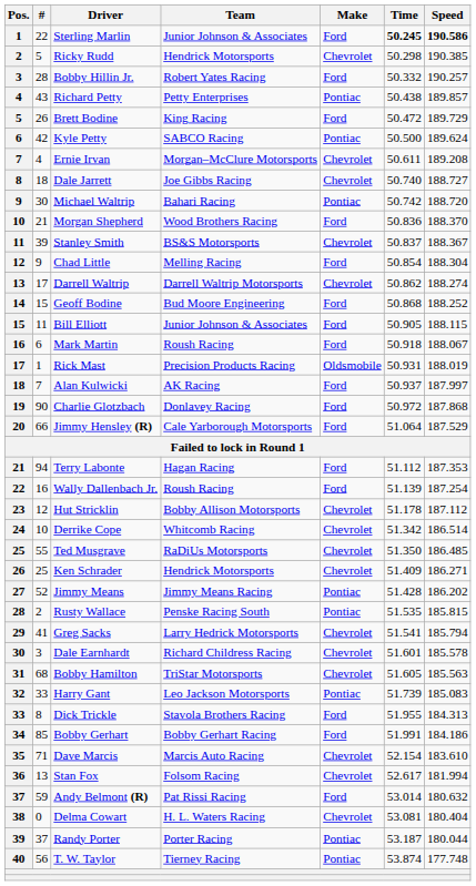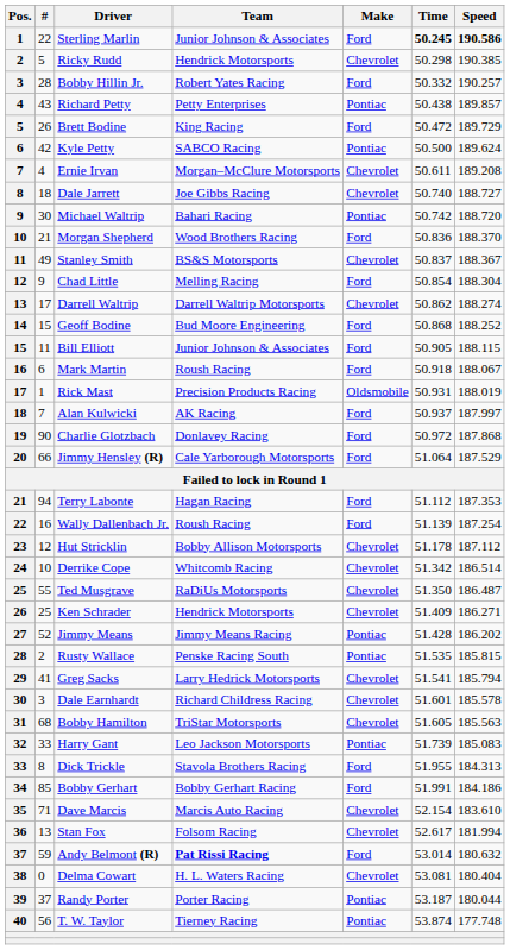 <table class="wikitable" style="font-size:95%">
 <tr>
 <th>Pos.</th>
 <th>#</th>
 <th>Driver</th>
 <th>Team</th>
 <th>Make</th>
 <th>Time</th>
 <th>Speed</th>
 </tr>
 <tr>
 <th>1</th>
 <td>22</td>
 <td><a href='#'>Sterling Marlin</a></td>
 <td><a href='#'>Junior Johnson & Associates</a></td>
 <td><a href='#'>Ford</a></td>
 <td><strong>50.245</strong></td>
 <td><strong>190.586</strong></td>
 </tr>
 <tr>
 <th>2</th>
 <td>5</td>
 <td><a href='#'>Ricky Rudd</a></td>
 <td><a href='#'>Hendrick Motorsports</a></td>
 <td><a href='#'>Chevrolet</a></td>
 <td>50.298</td>
 <td>190.385</td>
 </tr>
 <tr>
 <th>3</th>
 <td>28</td>
 <td><a href='#'>Bobby Hillin Jr.</a></td>
 <td><a href='#'>Robert Yates Racing</a></td>
 <td><a href='#'>Ford</a></td>
 <td>50.332</td>
 <td>190.257</td>
 </tr>
 <tr>
 <th>4</th>
 <td>43</td>
 <td><a href='#'>Richard Petty</a></td>
 <td><a href='#'>Petty Enterprises</a></td>
 <td><a href='#'>Pontiac</a></td>
 <td>50.438</td>
 <td>189.857</td>
 </tr>
 <tr>
 <th>5</th>
 <td>26</td>
 <td><a href='#'>Brett Bodine</a></td>
 <td><a href='#'>King Racing</a></td>
 <td><a href='#'>Ford</a></td>
 <td>50.472</td>
 <td>189.729</td>
 </tr>
 <tr>
 <th>6</th>
 <td>42</td>
 <td><a href='#'>Kyle Petty</a></td>
 <td><a href='#'>SABCO Racing</a></td>
 <td><a href='#'>Pontiac</a></td>
 <td>50.500</td>
 <td>189.624</td>
 </tr>
 <tr>
 <th>7</th>
 <td>4</td>
 <td><a href='#'>Ernie Irvan</a></td>
 <td><a href='#'>Morgan–McClure Motorsports</a></td>
 <td><a href='#'>Chevrolet</a></td>
 <td>50.611</td>
 <td>189.208</td>
 </tr>
 <tr>
 <th>8</th>
 <td>18</td>
 <td><a href='#'>Dale Jarrett</a></td>
 <td><a href='#'>Joe Gibbs Racing</a></td>
 <td><a href='#'>Chevrolet</a></td>
 <td>50.740</td>
 <td>188.727</td>
 </tr>
 <tr>
 <th>9</th>
 <td>30</td>
 <td><a href='#'>Michael Waltrip</a></td>
 <td><a href='#'>Bahari Racing</a></td>
 <td><a href='#'>Pontiac</a></td>
 <td>50.742</td>
 <td>188.720</td>
 </tr>
 <tr>
 <th>10</th>
 <td>21</td>
 <td><a href='#'>Morgan Shepherd</a></td>
 <td><a href='#'>Wood Brothers Racing</a></td>
 <td><a href='#'>Ford</a></td>
 <td>50.836</td>
 <td>188.370</td>
 </tr>
 <tr>
 <th>11</th>
-<td>39</td>
+<td>49</td>
 <td><a href='#'>Stanley Smith</a></td>
 <td><a href='#'>BS&S Motorsports</a></td>
 <td><a href='#'>Chevrolet</a></td>
 <td>50.837</td>
 <td>188.367</td>
 </tr>
 <tr>
 <th>12</th>
 <td>9</td>
 <td><a href='#'>Chad Little</a></td>
 <td><a href='#'>Melling Racing</a></td>
 <td><a href='#'>Ford</a></td>
 <td>50.854</td>
 <td>188.304</td>
 </tr>
 <tr>
 <th>13</th>
 <td>17</td>
 <td><a href='#'>Darrell Waltrip</a></td>
 <td><a href='#'>Darrell Waltrip Motorsports</a></td>
 <td><a href='#'>Chevrolet</a></td>
 <td>50.862</td>
 <td>188.274</td>
 </tr>
 <tr>
 <th>14</th>
 <td>15</td>
 <td><a href='#'>Geoff Bodine</a></td>
 <td><a href='#'>Bud Moore Engineering</a></td>
 <td><a href='#'>Ford</a></td>
 <td>50.868</td>
 <td>188.252</td>
 </tr>
 <tr>
 <th>15</th>
 <td>11</td>
 <td><a href='#'>Bill Elliott</a></td>
 <td><a href='#'>Junior Johnson & Associates</a></td>
 <td><a href='#'>Ford</a></td>
 <td>50.905</td>
 <td>188.115</td>
 </tr>
 <tr>
 <th>16</th>
 <td>6</td>
 <td><a href='#'>Mark Martin</a></td>
 <td><a href='#'>Roush Racing</a></td>
 <td><a href='#'>Ford</a></td>
 <td>50.918</td>
 <td>188.067</td>
 </tr>
 <tr>
 <th>17</th>
 <td>1</td>
 <td><a href='#'>Rick Mast</a></td>
 <td><a href='#'>Precision Products Racing</a></td>
 <td><a href='#'>Oldsmobile</a></td>
 <td>50.931</td>
 <td>188.019</td>
 </tr>
 <tr>
 <th>18</th>
 <td>7</td>
 <td><a href='#'>Alan Kulwicki</a></td>
 <td><a href='#'>AK Racing</a></td>
 <td><a href='#'>Ford</a></td>
 <td>50.937</td>
 <td>187.997</td>
 </tr>
 <tr>
 <th>19</th>
 <td>90</td>
 <td><a href='#'>Charlie Glotzbach</a></td>
 <td><a href='#'>Donlavey Racing</a></td>
 <td><a href='#'>Ford</a></td>
 <td>50.972</td>
 <td>187.868</td>
 </tr>
 <tr>
 <th>20</th>
 <td>66</td>
 <td><a href='#'>Jimmy Hensley</a> <strong>(R)</strong></td>
 <td><a href='#'>Cale Yarborough Motorsports</a></td>
 <td><a href='#'>Ford</a></td>
 <td>51.064</td>
 <td>187.529</td>
 </tr>
 <tr>
 <th colspan="7">Failed to lock in Round 1</th>
 </tr>
 <tr>
 <th>21</th>
 <td>94</td>
 <td><a href='#'>Terry Labonte</a></td>
 <td><a href='#'>Hagan Racing</a></td>
 <td><a href='#'>Ford</a></td>
 <td>51.112</td>
 <td>187.353</td>
 </tr>
 <tr>
 <th>22</th>
 <td>16</td>
 <td><a href='#'>Wally Dallenbach Jr.</a></td>
 <td><a href='#'>Roush Racing</a></td>
 <td><a href='#'>Ford</a></td>
 <td>51.139</td>
 <td>187.254</td>
 </tr>
 <tr>
 <th>23</th>
 <td>12</td>
 <td><a href='#'>Hut Stricklin</a></td>
 <td><a href='#'>Bobby Allison Motorsports</a></td>
 <td><a href='#'>Chevrolet</a></td>
 <td>51.178</td>
 <td>187.112</td>
 </tr>
 <tr>
 <th>24</th>
 <td>10</td>
 <td><a href='#'>Derrike Cope</a></td>
 <td><a href='#'>Whitcomb Racing</a></td>
 <td><a href='#'>Chevrolet</a></td>
 <td>51.342</td>
 <td>186.514</td>
 </tr>
 <tr>
 <th>25</th>
 <td>55</td>
 <td><a href='#'>Ted Musgrave</a></td>
 <td><a href='#'>RaDiUs Motorsports</a></td>
 <td><a href='#'>Chevrolet</a></td>
 <td>51.350</td>
-<td>186.485</td>
+<td>186.487</td>
 </tr>
 <tr>
 <th>26</th>
 <td>25</td>
 <td><a href='#'>Ken Schrader</a></td>
 <td><a href='#'>Hendrick Motorsports</a></td>
 <td><a href='#'>Chevrolet</a></td>
 <td>51.409</td>
 <td>186.271</td>
 </tr>
 <tr>
 <th>27</th>
 <td>52</td>
 <td><a href='#'>Jimmy Means</a></td>
 <td><a href='#'>Jimmy Means Racing</a></td>
 <td><a href='#'>Pontiac</a></td>
 <td>51.428</td>
 <td>186.202</td>
 </tr>
 <tr>
 <th>28</th>
 <td>2</td>
 <td><a href='#'>Rusty Wallace</a></td>
 <td><a href='#'>Penske Racing South</a></td>
 <td><a href='#'>Pontiac</a></td>
 <td>51.535</td>
 <td>185.815</td>
 </tr>
 <tr>
 <th>29</th>
 <td>41</td>
 <td><a href='#'>Greg Sacks</a></td>
 <td><a href='#'>Larry Hedrick Motorsports</a></td>
 <td><a href='#'>Chevrolet</a></td>
 <td>51.541</td>
 <td>185.794</td>
 </tr>
 <tr>
 <th>30</th>
 <td>3</td>
 <td><a href='#'>Dale Earnhardt</a></td>
 <td><a href='#'>Richard Childress Racing</a></td>
 <td><a href='#'>Chevrolet</a></td>
 <td>51.601</td>
 <td>185.578</td>
 </tr>
 <tr>
 <th>31</th>
 <td>68</td>
 <td><a href='#'>Bobby Hamilton</a></td>
 <td><a href='#'>TriStar Motorsports</a></td>
 <td><a href='#'>Chevrolet</a></td>
 <td>51.605</td>
 <td>185.563</td>
 </tr>
 <tr>
 <th>32</th>
 <td>33</td>
 <td><a href='#'>Harry Gant</a></td>
 <td><a href='#'>Leo Jackson Motorsports</a></td>
 <td><a href='#'>Pontiac</a></td>
 <td>51.739</td>
 <td>185.083</td>
 </tr>
 <tr>
 <th>33</th>
 <td>8</td>
 <td><a href='#'>Dick Trickle</a></td>
 <td><a href='#'>Stavola Brothers Racing</a></td>
 <td><a href='#'>Ford</a></td>
 <td>51.955</td>
 <td>184.313</td>
 </tr>
 <tr>
 <th>34</th>
 <td>85</td>
 <td><a href='#'>Bobby Gerhart</a></td>
 <td><a href='#'>Bobby Gerhart Racing</a></td>
 <td><a href='#'>Ford</a></td>
 <td>51.991</td>
 <td>184.186</td>
 </tr>
 <tr>
 <th>35</th>
 <td>71</td>
 <td><a href='#'>Dave Marcis</a></td>
 <td><a href='#'>Marcis Auto Racing</a></td>
 <td><a href='#'>Chevrolet</a></td>
 <td>52.154</td>
 <td>183.610</td>
 </tr>
 <tr>
 <th>36</th>
 <td>13</td>
 <td><a href='#'>Stan Fox</a></td>
 <td><a href='#'>Folsom Racing</a></td>
 <td><a href='#'>Chevrolet</a></td>
 <td>52.617</td>
 <td>181.994</td>
 </tr>
 <tr>
 <th>37</th>
 <td>59</td>
 <td><a href='#'>Andy Belmont</a> <strong>(R)</strong></td>
-<td><a href='#'>Pat Rissi Racing</a></td>
+<td><strong><a href='#'>Pat Rissi Racing</a></strong></td>
 <td><a href='#'>Ford</a></td>
 <td>53.014</td>
 <td>180.632</td>
 </tr>
 <tr>
 <th>38</th>
 <td>0</td>
 <td><a href='#'>Delma Cowart</a></td>
 <td><a href='#'>H. L. Waters Racing</a></td>
 <td><a href='#'>Chevrolet</a></td>
 <td>53.081</td>
 <td>180.404</td>
 </tr>
 <tr>
 <th>39</th>
 <td>37</td>
 <td><a href='#'>Randy Porter</a></td>
 <td><a href='#'>Porter Racing</a></td>
 <td><a href='#'>Pontiac</a></td>
 <td>53.187</td>
 <td>180.044</td>
 </tr>
 <tr>
 <th>40</th>
 <td>56</td>
 <td><a href='#'>T. W. Taylor</a></td>
 <td><a href='#'>Tierney Racing</a></td>
 <td><a href='#'>Pontiac</a></td>
 <td>53.874</td>
 <td>177.748</td>
 </tr>
 <tr>
 <th colspan="7"></th>
 </tr>
 <tr>
 <th colspan="7"></th>
 </tr>
 </table>
